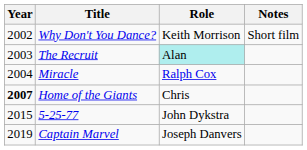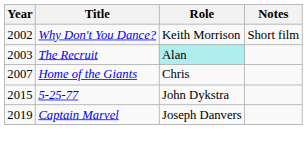 <table class="wikitable sortable plainrowheaders">
 <tr>
 <th scope="col">Year</th>
 <th scope="col">Title</th>
 <th scope="col">Role</th>
 <th scope="col" class="unsortable">Notes</th>
 </tr>
 <tr>
 <td>2002</td>
 <td><em><a href='#'>Why Don't You Dance?</a></em></td>
 <td>Keith Morrison</td>
 <td>Short film</td>
 </tr>
 <tr>
 <td>2003</td>
 <td data-sort-value="Recruit, The"><em><a href='#'>The Recruit</a></em></td>
 <td style="background: paleturquoise;">Alan</td>
 <td></td>
 </tr>
 <tr>
-<td>2004</td>
-<td><em><a href='#'>Miracle</a></em></td>
-<td><a href='#'>Ralph Cox</a></td>
-<td></td>
-</tr>
-<tr>
-<td><strong>2007</strong></td>
+<td>2007</td>
 <td><em><a href='#'>Home of the Giants</a></em></td>
 <td>Chris</td>
 <td></td>
 </tr>
 <tr>
 <td>2015</td>
 <td><em><a href='#'>5-25-77</a></em></td>
 <td>John Dykstra</td>
 <td></td>
 </tr>
 <tr>
 <td>2019</td>
 <td><em><a href='#'>Captain Marvel</a></em></td>
 <td>Joseph Danvers</td>
 <td></td>
 </tr>
 </table>
